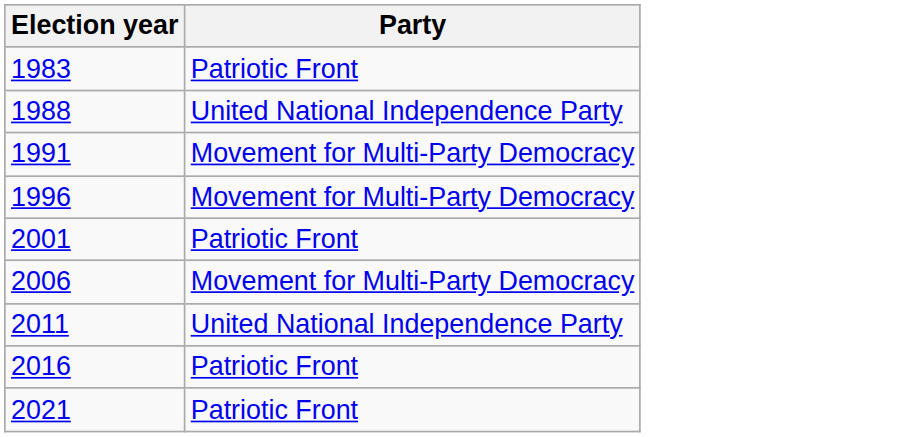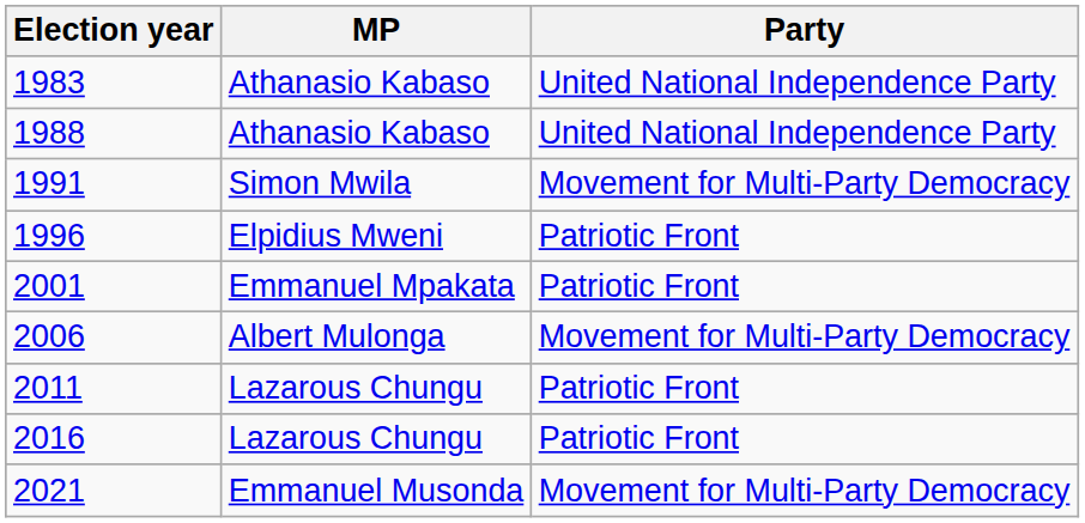 <table class=wikitable>
 <tr>
 <th>Election year</th>
+<th>MP</th>
 <th>Party</th>
 </tr>
 <tr>
 <td><a href='#'>1983</a></td>
-<td><a href='#'>Patriotic Front</a></td>
+<td><a href='#'>Athanasio Kabaso</a></td>
+<td><a href='#'>United National Independence Party</a></td>
 </tr>
 <tr>
 <td><a href='#'>1988</a></td>
+<td><a href='#'>Athanasio Kabaso</a></td>
 <td><a href='#'>United National Independence Party</a></td>
 </tr>
 <tr>
 <td><a href='#'>1991</a></td>
+<td><a href='#'>Simon Mwila</a></td>
 <td><a href='#'>Movement for Multi-Party Democracy</a></td>
 </tr>
 <tr>
 <td><a href='#'>1996</a></td>
-<td><a href='#'>Movement for Multi-Party Democracy</a></td>
+<td><a href='#'>Elpidius Mweni</a></td>
+<td><a href='#'>Patriotic Front</a></td>
 </tr>
 <tr>
 <td><a href='#'>2001</a></td>
+<td><a href='#'>Emmanuel Mpakata</a></td>
 <td><a href='#'>Patriotic Front</a></td>
 </tr>
 <tr>
 <td><a href='#'>2006</a></td>
+<td><a href='#'>Albert Mulonga</a></td>
 <td><a href='#'>Movement for Multi-Party Democracy</a></td>
 </tr>
 <tr>
 <td><a href='#'>2011</a></td>
-<td><a href='#'>United National Independence Party</a></td>
+<td><a href='#'>Lazarous Chungu</a></td>
+<td><a href='#'>Patriotic Front</a></td>
 </tr>
 <tr>
 <td><a href='#'>2016</a></td>
+<td><a href='#'>Lazarous Chungu</a></td>
 <td><a href='#'>Patriotic Front</a></td>
 </tr>
 <tr>
 <td><a href='#'>2021</a></td>
-<td><a href='#'>Patriotic Front</a></td>
+<td><a href='#'>Emmanuel Musonda</a></td>
+<td><a href='#'>Movement for Multi-Party Democracy</a></td>
 </tr>
 </table>
